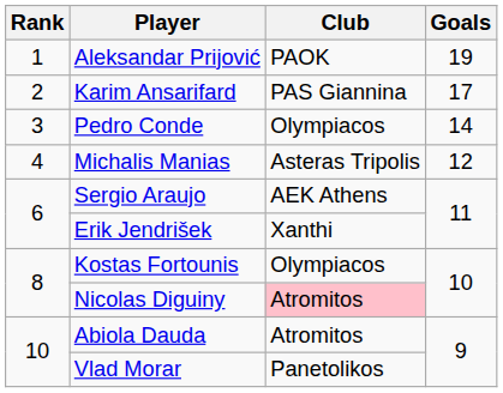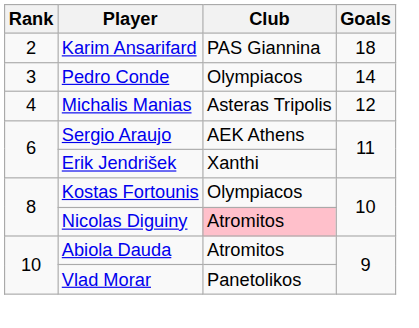 <table class="wikitable" style="text-align:center">
 <tr>
 <th>Rank</th>
 <th>Player</th>
 <th>Club</th>
 <th>Goals</th>
 </tr>
 <tr>
-<td>1</td>
-<td align="left"> <a href='#'>Aleksandar Prijović</a></td>
-<td align="left">PAOK</td>
-<td>19</td>
-</tr>
-<tr>
 <td>2</td>
 <td align="left"> <a href='#'>Karim Ansarifard</a></td>
 <td align="left">PAS Giannina</td>
-<td>17</td>
+<td>18</td>
 </tr>
 <tr>
 <td>3</td>
 <td align="left"> <a href='#'>Pedro Conde</a></td>
 <td align="left">Olympiacos</td>
 <td>14</td>
 </tr>
 <tr>
 <td>4</td>
 <td align="left"> <a href='#'>Michalis Manias</a></td>
 <td align="left">Asteras Tripolis</td>
 <td>12</td>
 </tr>
 <tr>
 <td rowspan=2>6</td>
 <td align="left"> <a href='#'>Sergio Araujo</a></td>
 <td align="left">AEK Athens</td>
 <td rowspan=2>11</td>
 </tr>
 <tr>
 <td align="left"> <a href='#'>Erik Jendrišek</a></td>
 <td align="left">Xanthi</td>
 </tr>
 <tr>
 <td rowspan=2>8</td>
 <td align="left"> <a href='#'>Kostas Fortounis</a></td>
 <td align="left">Olympiacos</td>
 <td rowspan=2>10</td>
 </tr>
 <tr>
 <td align="left"> <a href='#'>Nicolas Diguiny</a></td>
 <td align="left" style="background: pink;">Atromitos</td>
 </tr>
 <tr>
 <td rowspan=2>10</td>
 <td align="left"> <a href='#'>Abiola Dauda</a></td>
 <td align="left">Atromitos</td>
 <td rowspan=2>9</td>
 </tr>
 <tr>
 <td align="left"> <a href='#'>Vlad Morar</a></td>
 <td align="left">Panetolikos</td>
 </tr>
 </table>
